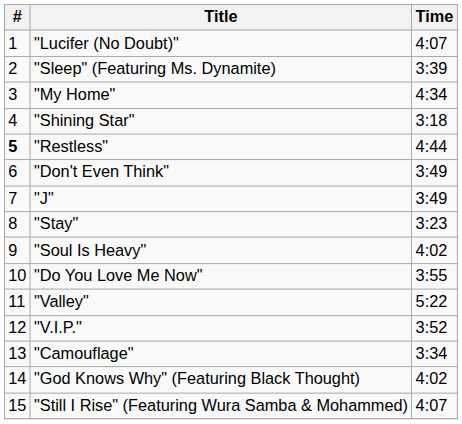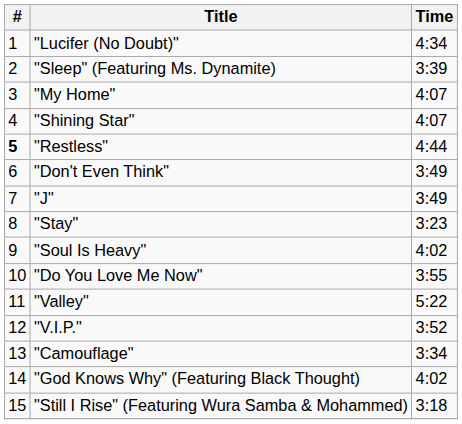 <table class="wikitable">
 <tr>
 <th align="center">#</th>
 <th align="center">Title</th>
 <th align="center">Time</th>
 </tr>
 <tr>
 <td>1</td>
 <td>"Lucifer (No Doubt)"</td>
-<td>4:07</td>
+<td>4:34</td>
 </tr>
 <tr>
 <td>2</td>
 <td>"Sleep" (Featuring Ms. Dynamite)</td>
 <td>3:39</td>
 </tr>
 <tr>
 <td>3</td>
 <td>"My Home"</td>
-<td>4:34</td>
+<td>4:07</td>
 </tr>
 <tr>
 <td>4</td>
 <td>"Shining Star"</td>
-<td>3:18</td>
+<td>4:07</td>
 </tr>
 <tr>
 <td><strong>5</strong></td>
 <td>"Restless"</td>
 <td>4:44</td>
 </tr>
 <tr>
 <td>6</td>
 <td>"Don't Even Think"</td>
 <td>3:49</td>
 </tr>
 <tr>
 <td>7</td>
 <td>"J"</td>
 <td>3:49</td>
 </tr>
 <tr>
 <td>8</td>
 <td>"Stay"</td>
 <td>3:23</td>
 </tr>
 <tr>
 <td>9</td>
 <td>"Soul Is Heavy"</td>
 <td>4:02</td>
 </tr>
 <tr>
 <td>10</td>
 <td>"Do You Love Me Now"</td>
 <td>3:55</td>
 </tr>
 <tr>
 <td>11</td>
 <td>"Valley"</td>
 <td>5:22</td>
 </tr>
 <tr>
 <td>12</td>
 <td>"V.I.P."</td>
 <td>3:52</td>
 </tr>
 <tr>
 <td>13</td>
 <td>"Camouflage"</td>
 <td>3:34</td>
 </tr>
 <tr>
 <td>14</td>
 <td>"God Knows Why" (Featuring Black Thought)</td>
 <td>4:02</td>
 </tr>
 <tr>
 <td>15</td>
 <td>"Still I Rise" (Featuring Wura Samba & Mohammed)</td>
-<td>4:07</td>
+<td>3:18</td>
 </tr>
 <tr>
 </tr>
 </table>
